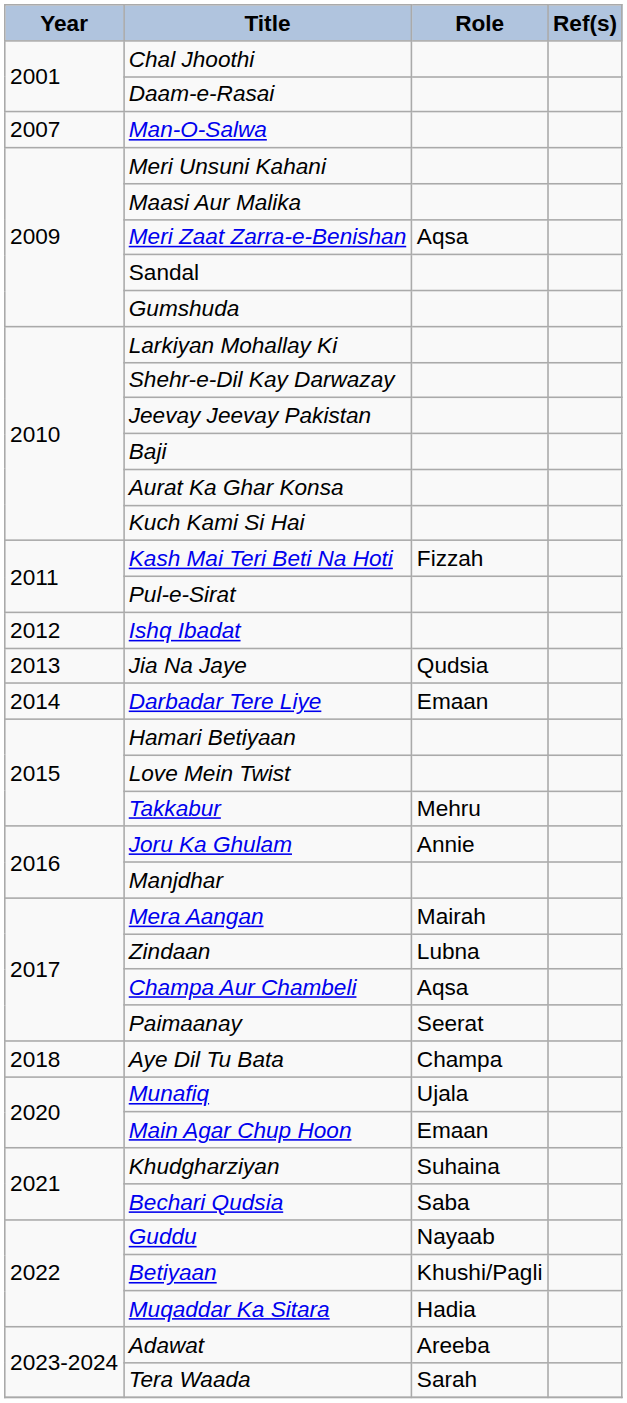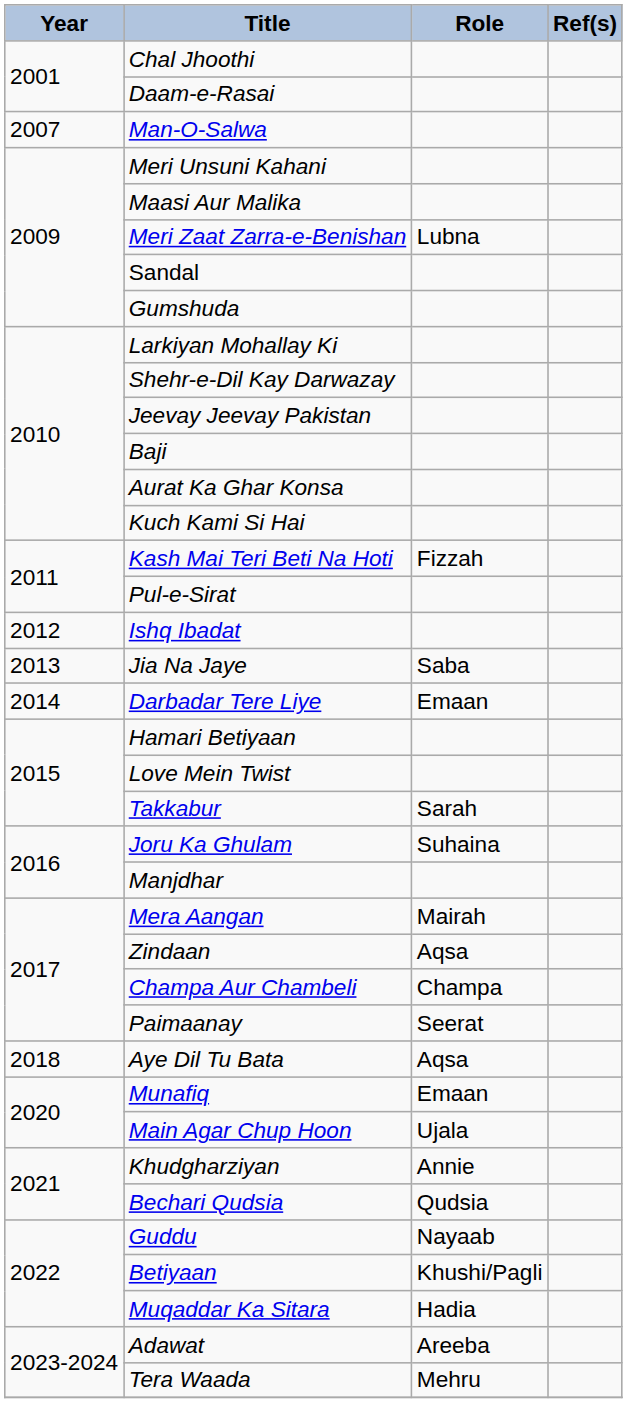 <table class="wikitable" style="font-size:90%">
 <tr style="text-align:center;">
 <th style="background:#B0C4DE;">Year</th>
 <th style="background:#B0C4DE;">Title</th>
 <th style="background:#B0C4DE;">Role</th>
 <th style="background:#B0C4DE;">Ref(s)</th>
 </tr>
 <tr>
 <td rowspan=2>2001</td>
 <td><em>Chal Jhoothi</em></td>
 <td></td>
 <td></td>
 </tr>
 <tr>
 <td><em>Daam-e-Rasai</em></td>
 <td></td>
 <td></td>
 </tr>
 <tr>
 <td>2007</td>
 <td><em><a href='#'>Man-O-Salwa</a></em></td>
 <td></td>
 <td></td>
 </tr>
 <tr>
 <td rowspan=5>2009</td>
 <td><em>Meri Unsuni Kahani</em></td>
 <td></td>
 <td></td>
 </tr>
 <tr>
 <td><em>Maasi Aur Malika</em></td>
 <td></td>
 <td></td>
 </tr>
 <tr>
 <td><em><a href='#'>Meri Zaat Zarra-e-Benishan</a></em></td>
-<td>Aqsa</td>
+<td>Lubna</td>
 <td></td>
 </tr>
 <tr>
 <td>Sandal</td>
 <td></td>
 <td></td>
 </tr>
 <tr>
 <td><em>Gumshuda</em></td>
 <td></td>
 <td></td>
 </tr>
 <tr>
 <td rowspan =6>2010</td>
 <td><em>Larkiyan Mohallay Ki</em></td>
 <td></td>
 <td></td>
 </tr>
 <tr>
 <td><em>Shehr-e-Dil Kay Darwazay</em></td>
 <td></td>
 <td></td>
 </tr>
 <tr>
 <td><em>Jeevay Jeevay Pakistan</em></td>
 <td></td>
 <td></td>
 </tr>
 <tr>
 <td><em>Baji</em></td>
 <td></td>
 <td></td>
 </tr>
 <tr>
 <td><em>Aurat Ka Ghar Konsa</em></td>
 <td></td>
 <td></td>
 </tr>
 <tr>
 <td><em>Kuch Kami Si Hai</em></td>
 <td></td>
 <td></td>
 </tr>
 <tr>
 <td Rowspan=2>2011</td>
 <td><em><a href='#'>Kash Mai Teri Beti Na Hoti</a></em></td>
 <td>Fizzah</td>
 <td></td>
 </tr>
 <tr>
 <td><em>Pul-e-Sirat</em></td>
 <td></td>
 <td></td>
 </tr>
 <tr>
 <td>2012</td>
 <td><em><a href='#'>Ishq Ibadat</a></em></td>
 <td></td>
 <td></td>
 </tr>
 <tr>
 <td>2013</td>
 <td><em>Jia Na Jaye</em></td>
-<td>Qudsia</td>
+<td>Saba</td>
 <td></td>
 </tr>
 <tr>
 <td>2014</td>
 <td><em><a href='#'>Darbadar Tere Liye</a></em></td>
 <td>Emaan</td>
 <td></td>
 </tr>
 <tr>
 <td Rowspan=3>2015</td>
 <td><em>Hamari Betiyaan</em></td>
 <td></td>
 <td></td>
 </tr>
 <tr>
 <td><em>Love Mein Twist</em></td>
 <td></td>
 <td></td>
 </tr>
 <tr>
 <td><em><a href='#'>Takkabur</a></em></td>
-<td>Mehru</td>
+<td>Sarah</td>
 <td></td>
 </tr>
 <tr>
 <td rowspan="2">2016</td>
 <td><em><a href='#'>Joru Ka Ghulam</a></em></td>
-<td>Annie</td>
+<td>Suhaina</td>
 <td></td>
 </tr>
 <tr>
 <td><em>Manjdhar</em></td>
 <td></td>
 <td></td>
 </tr>
 <tr>
 <td rowspan="4">2017</td>
 <td><em><a href='#'>Mera Aangan</a></em></td>
 <td>Mairah</td>
 <td></td>
 </tr>
 <tr>
 <td><em>Zindaan</em></td>
-<td>Lubna</td>
+<td>Aqsa</td>
 <td></td>
 </tr>
 <tr>
 <td><em><a href='#'>Champa Aur Chambeli</a></em></td>
-<td>Aqsa</td>
+<td>Champa</td>
 <td></td>
 </tr>
 <tr>
 <td><em>Paimaanay</em></td>
 <td>Seerat</td>
 <td></td>
 </tr>
 <tr>
 <td>2018</td>
 <td><em>Aye Dil Tu Bata</em></td>
-<td>Champa</td>
+<td>Aqsa</td>
 <td></td>
 </tr>
 <tr>
 <td rowspan=2>2020</td>
 <td><em><a href='#'>Munafiq</a></em></td>
-<td>Ujala</td>
+<td>Emaan</td>
 <td></td>
 </tr>
 <tr>
 <td><em><a href='#'>Main Agar Chup Hoon</a></em></td>
-<td>Emaan</td>
+<td>Ujala</td>
 <td></td>
 </tr>
 <tr>
 <td Rowspan =2>2021</td>
 <td><em>Khudgharziyan</em></td>
-<td>Suhaina</td>
+<td>Annie</td>
 <td></td>
 </tr>
 <tr>
 <td><em><a href='#'>Bechari Qudsia</a></em></td>
-<td>Saba</td>
+<td>Qudsia</td>
 <td></td>
 </tr>
 <tr>
 <td rowspan="3">2022</td>
 <td><em><a href='#'>Guddu</a></em></td>
 <td>Nayaab</td>
 <td></td>
 </tr>
 <tr>
 <td><em><a href='#'>Betiyaan</a></em></td>
 <td>Khushi/Pagli</td>
 <td></td>
 </tr>
 <tr>
 <td><em><a href='#'>Muqaddar Ka Sitara</a></em></td>
 <td>Hadia</td>
 <td></td>
 </tr>
 <tr>
 <td rowspan=2>2023-2024</td>
 <td><em>Adawat</em></td>
 <td>Areeba</td>
 <td></td>
 </tr>
 <tr>
 <td><em>Tera Waada</em></td>
-<td>Sarah</td>
+<td>Mehru</td>
 <td></td>
 </tr>
 <tr>
 </tr>
 </table>
